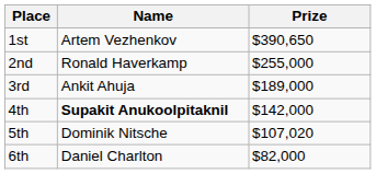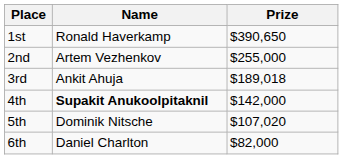 <table class="wikitable">
 <tr>
 <th style="width:50px;">Place</th>
 <th style="width:200px;">Name</th>
 <th style="width:125px;">Prize</th>
 </tr>
 <tr>
 <td>1st</td>
-<td> Artem Vezhenkov</td>
+<td> Ronald Haverkamp</td>
 <td>$390,650</td>
 </tr>
 <tr>
 <td>2nd</td>
-<td> Ronald Haverkamp</td>
+<td> Artem Vezhenkov</td>
 <td>$255,000</td>
 </tr>
 <tr>
 <td>3rd</td>
 <td> Ankit Ahuja</td>
-<td>$189,000</td>
+<td>$189,018</td>
 </tr>
 <tr>
 <td>4th</td>
 <td><strong> Supakit Anukoolpitaknil</strong></td>
 <td>$142,000</td>
 </tr>
 <tr>
 <td>5th</td>
 <td> Dominik Nitsche</td>
 <td>$107,020</td>
 </tr>
 <tr>
 <td>6th</td>
 <td> Daniel Charlton</td>
 <td>$82,000</td>
 </tr>
 </table>
